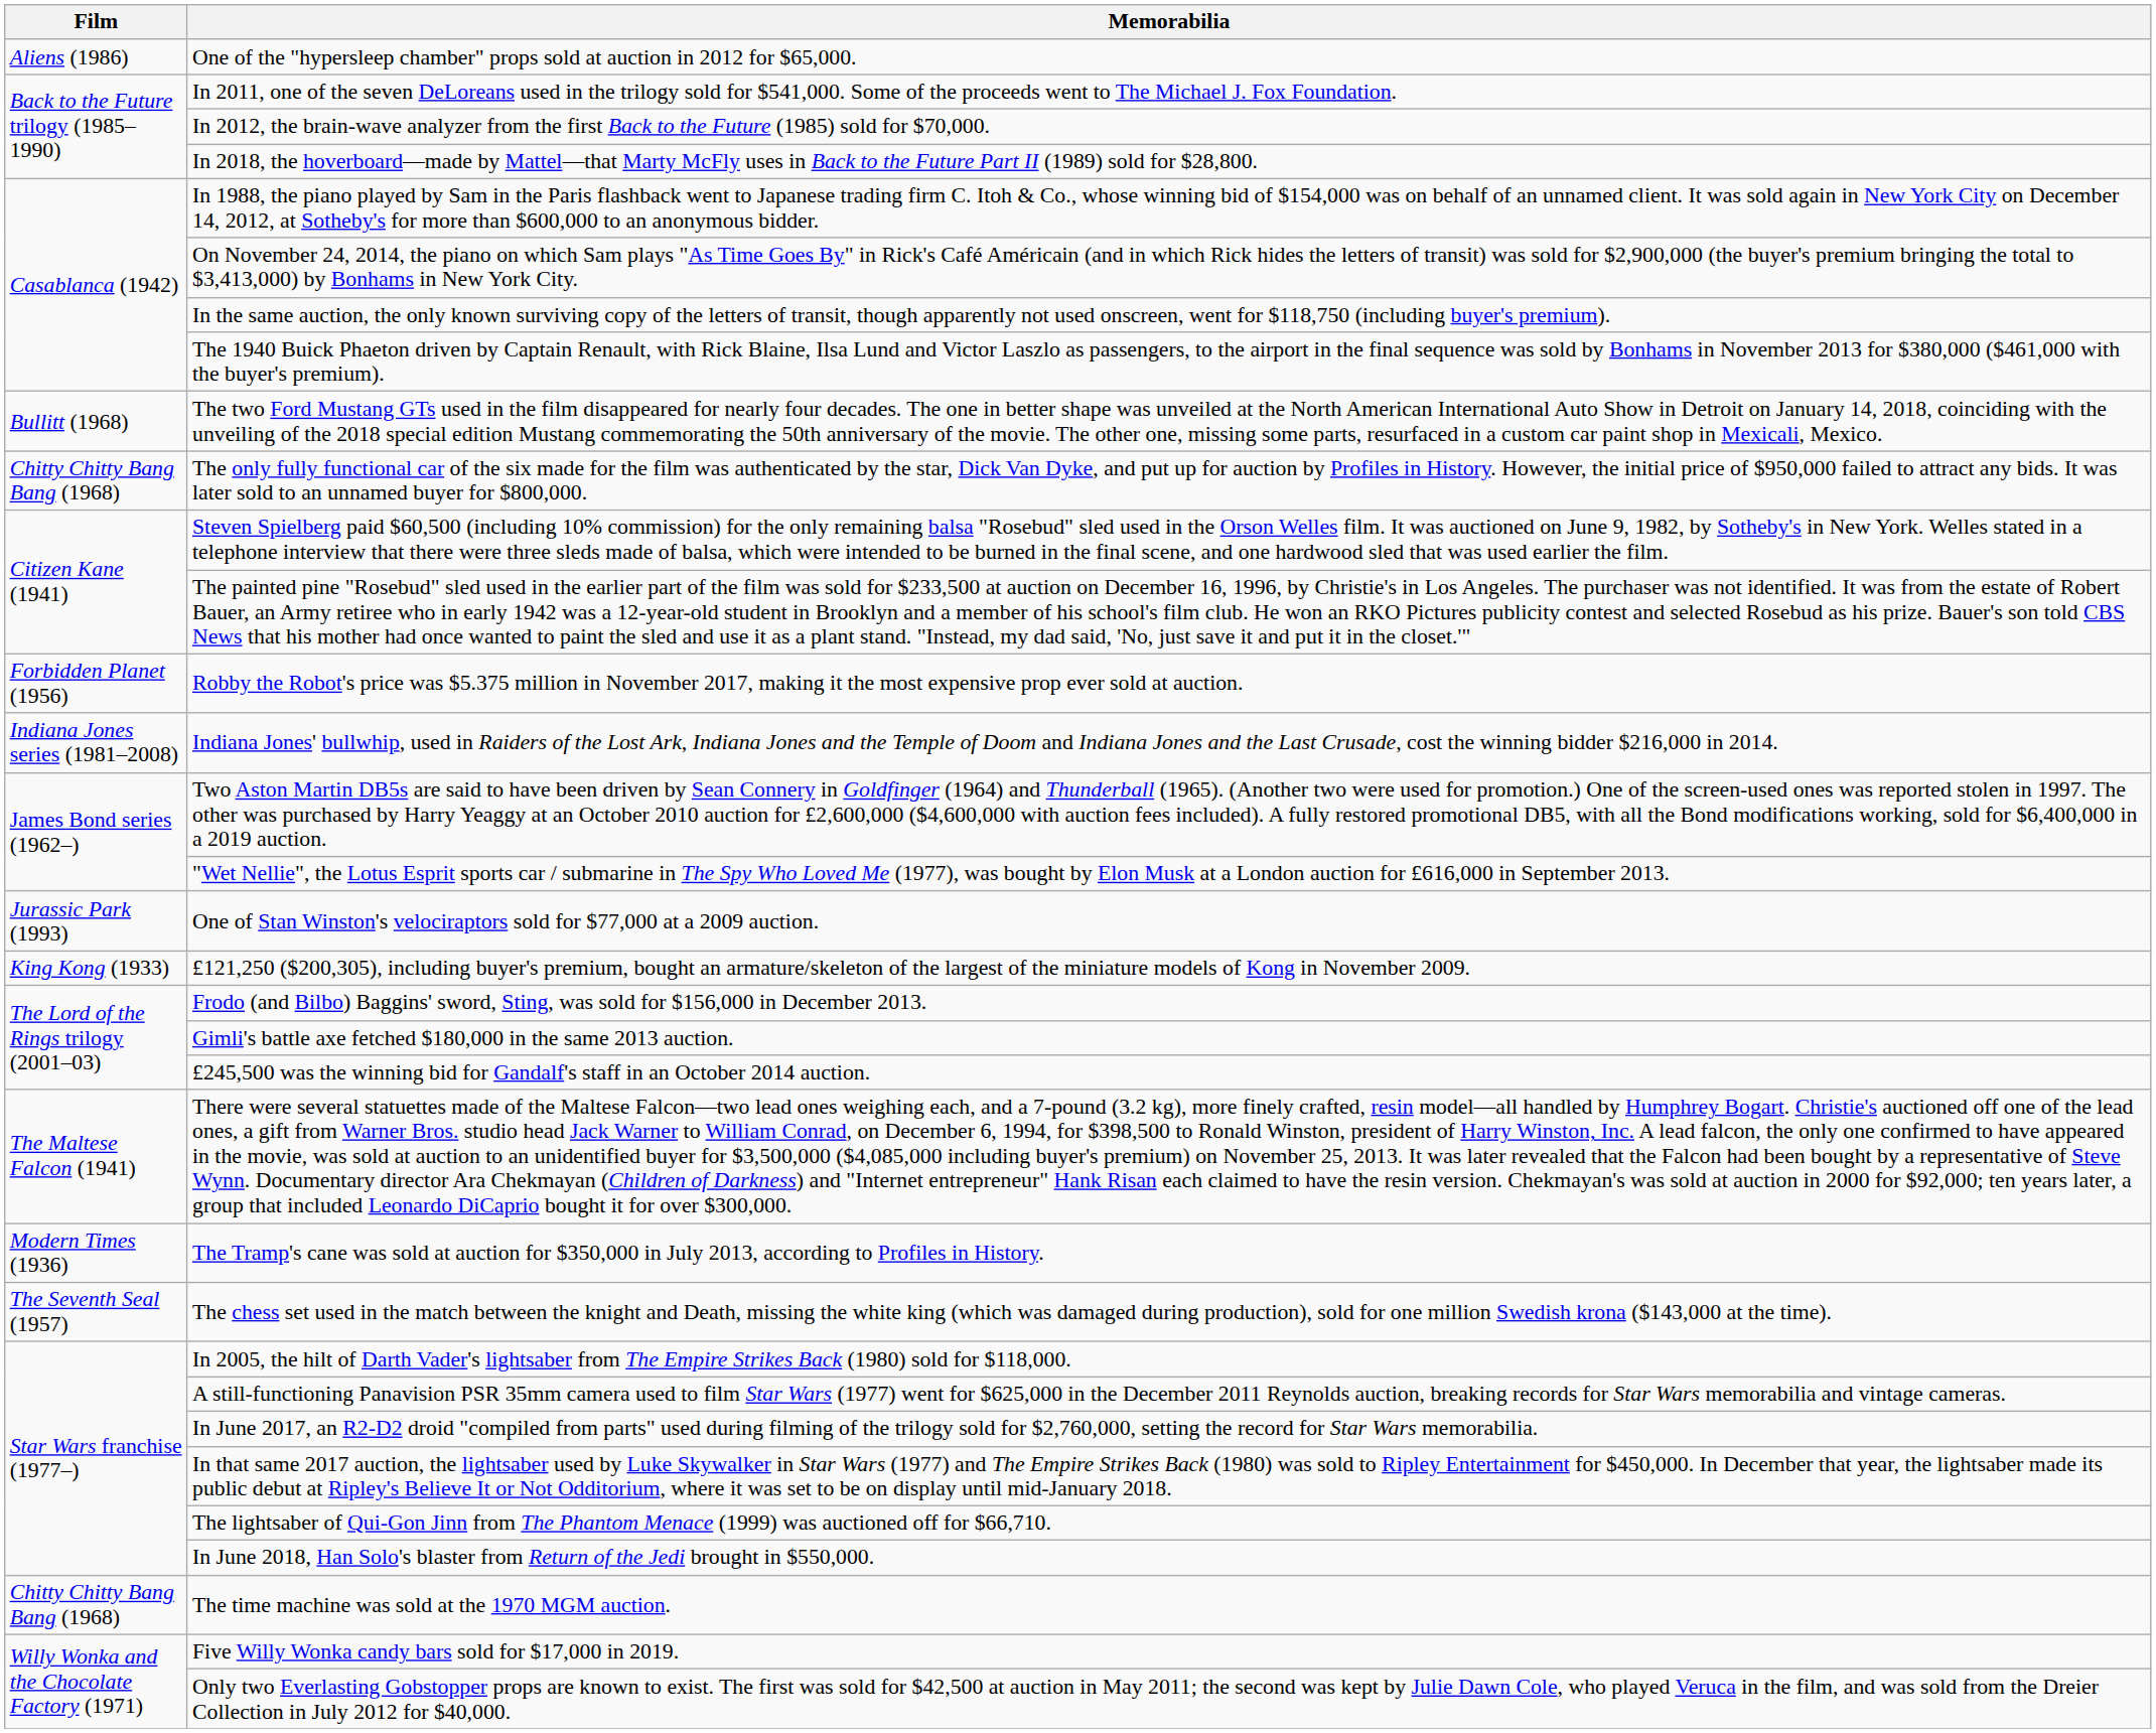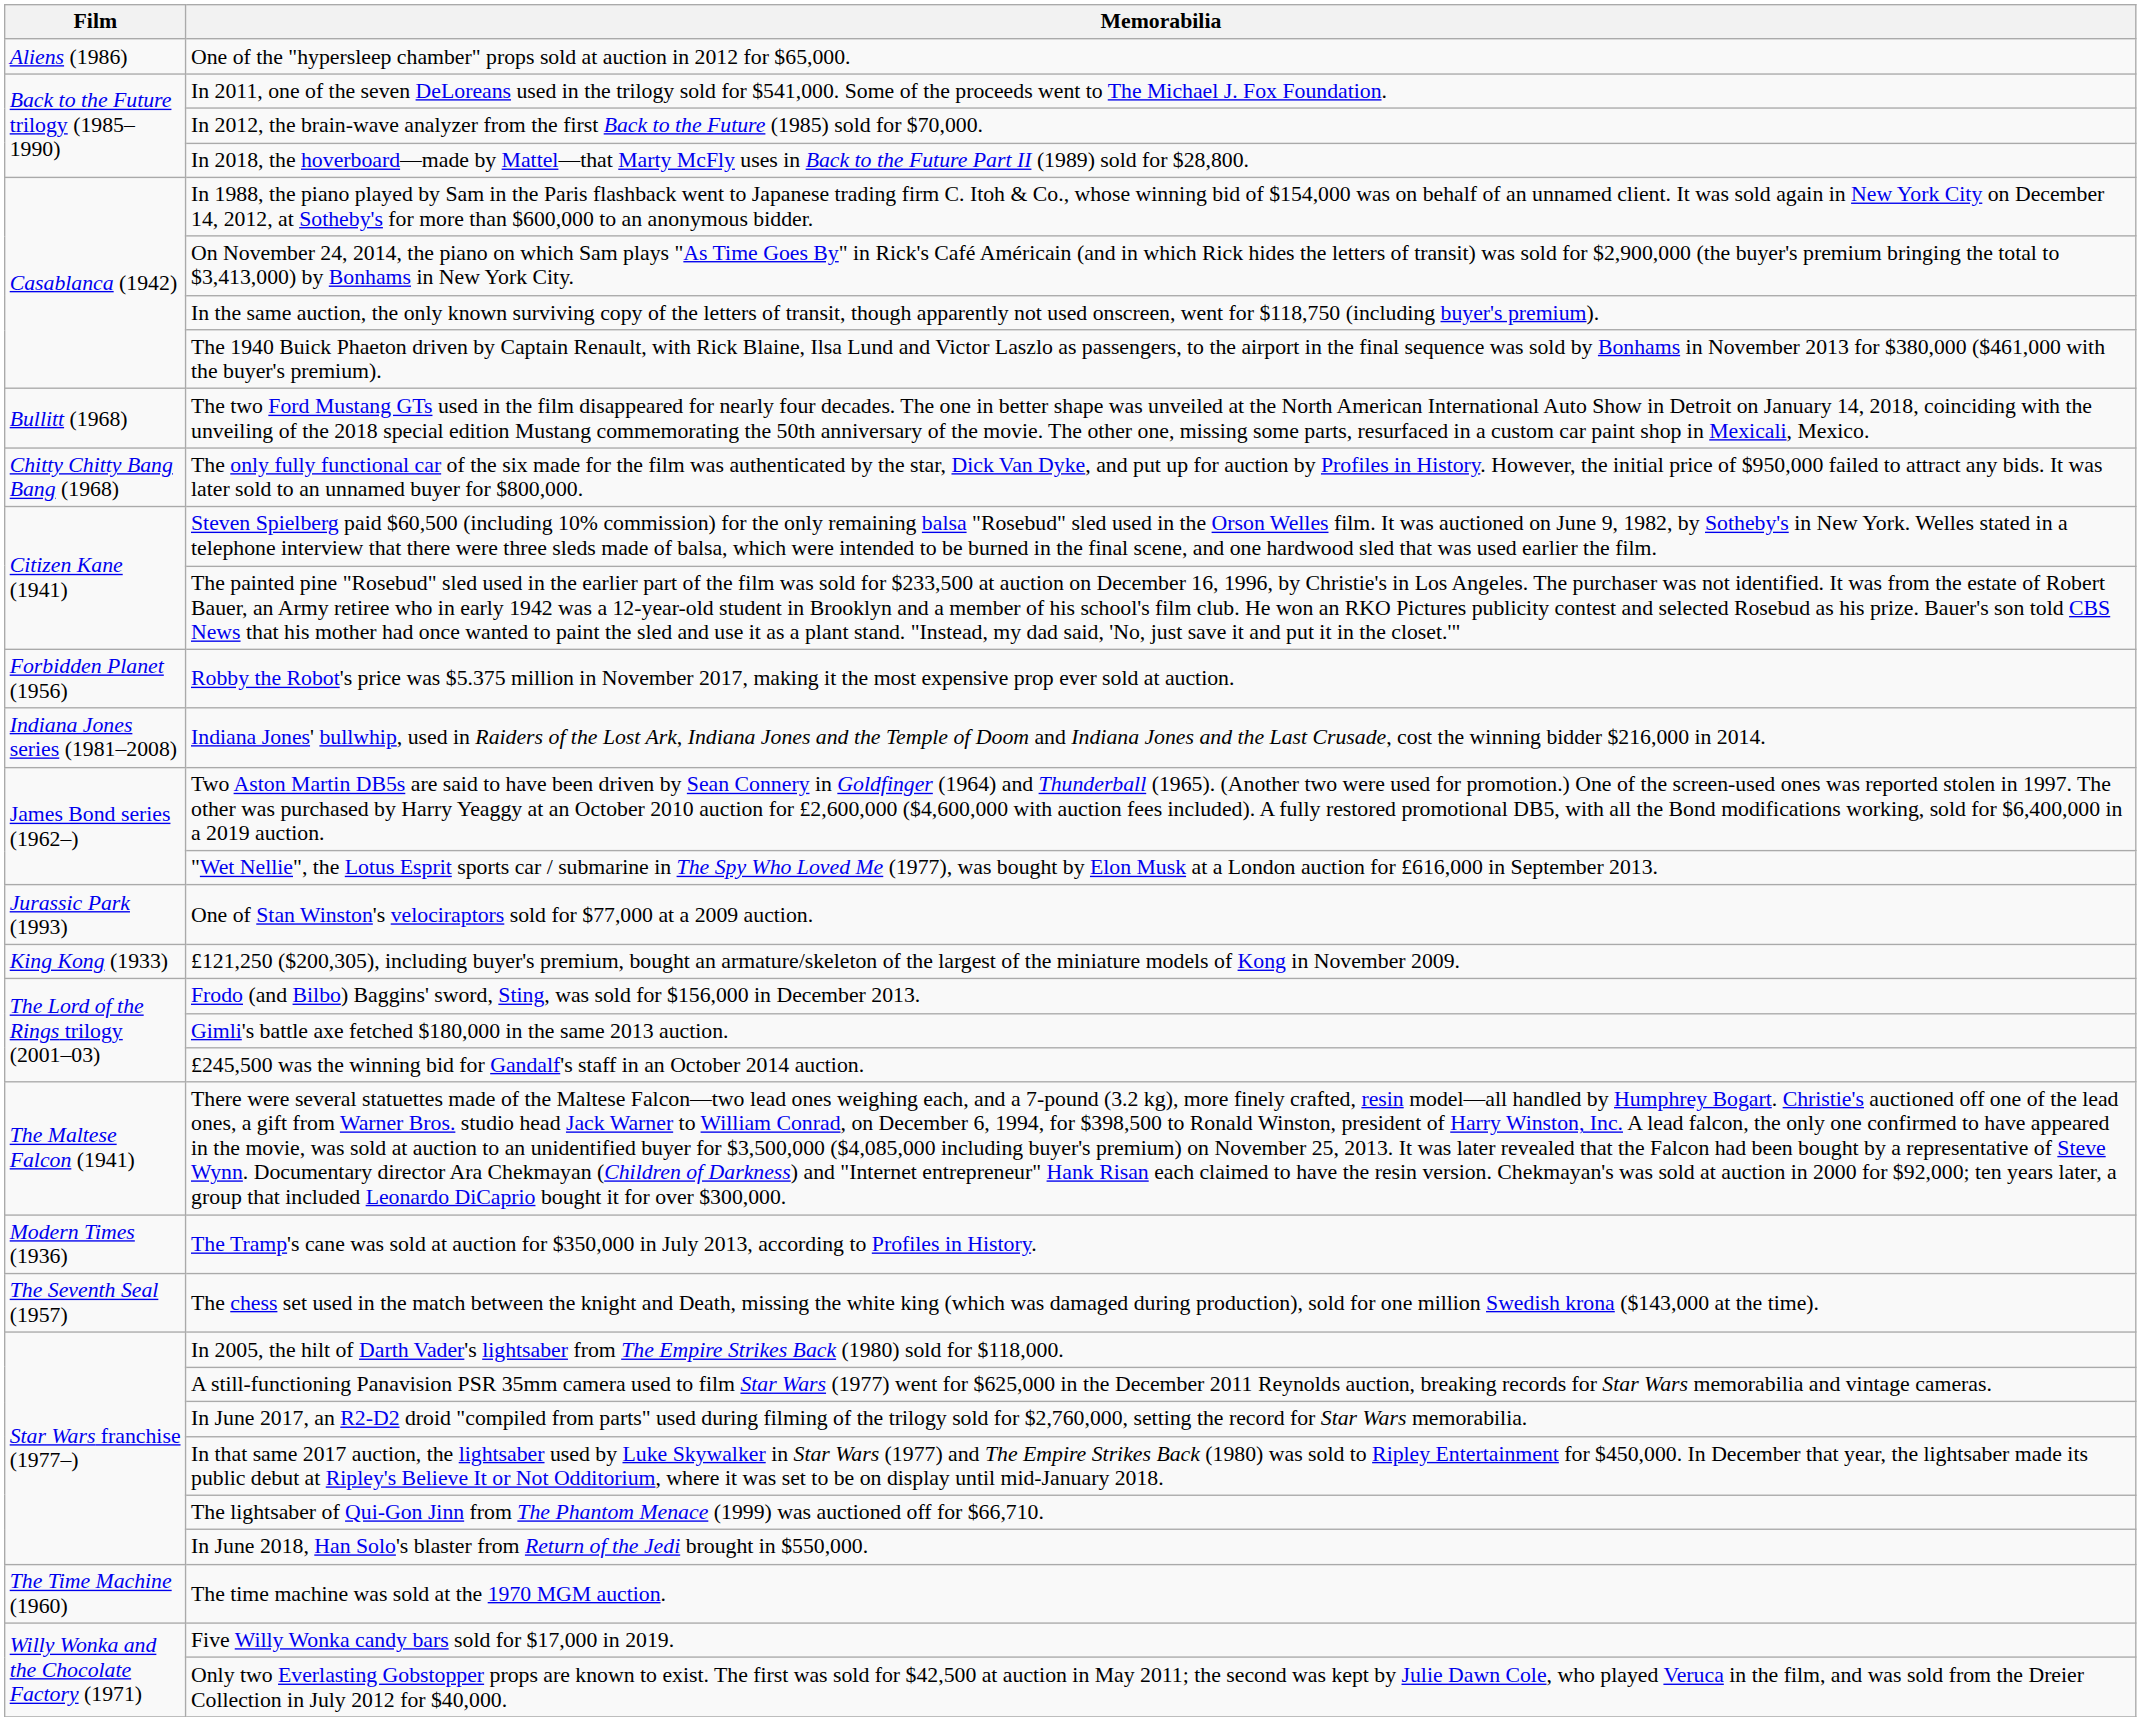 <table class="wikitable">
 <tr>
 <th>Film</th>
 <th>Memorabilia</th>
 </tr>
 <tr>
 <td><em><a href='#'>Aliens</a></em> (1986)</td>
 <td>One of the "hypersleep chamber" props sold at auction in 2012 for $65,000.</td>
 </tr>
 <tr>
 <td rowspan="3"><a href='#'><em>Back to the Future</em> trilogy</a> (1985–1990)</td>
 <td>In 2011, one of the seven <a href='#'>DeLoreans</a> used in the trilogy sold for $541,000. Some of the proceeds went to <a href='#'>The Michael J. Fox Foundation</a>.</td>
 </tr>
 <tr>
 <td>In 2012, the brain-wave analyzer from the first <em><a href='#'>Back to the Future</a></em> (1985) sold for $70,000.</td>
 </tr>
 <tr>
 <td>In 2018, the <a href='#'>hoverboard</a>—made by <a href='#'>Mattel</a>—that <a href='#'>Marty McFly</a> uses in <em><a href='#'>Back to the Future Part II</a></em> (1989) sold for $28,800.</td>
 </tr>
 <tr>
 <td rowspan="4"><em><a href='#'>Casablanca</a></em> (1942)</td>
 <td>In 1988, the piano played by Sam in the Paris flashback went to Japanese trading firm C. Itoh & Co., whose winning bid of $154,000 was on behalf of an unnamed client. It was sold again in <a href='#'>New York City</a> on December 14, 2012, at <a href='#'>Sotheby's</a> for more than $600,000 to an anonymous bidder.</td>
 </tr>
 <tr>
 <td>On November 24, 2014, the piano on which Sam plays "<a href='#'>As Time Goes By</a>" in Rick's Café Américain (and in which Rick hides the letters of transit) was sold for $2,900,000 (the buyer's premium bringing the total to $3,413,000) by <a href='#'>Bonhams</a> in New York City.</td>
 </tr>
 <tr>
 <td>In the same auction, the only known surviving copy of the letters of transit, though apparently not used onscreen, went for $118,750 (including <a href='#'>buyer's premium</a>).</td>
 </tr>
 <tr>
 <td>The 1940 Buick Phaeton driven by Captain Renault, with Rick Blaine, Ilsa Lund and Victor Laszlo as passengers, to the airport in the final sequence was sold by <a href='#'>Bonhams</a> in November 2013 for $380,000 ($461,000 with the buyer's premium).</td>
 </tr>
 <tr>
 <td><em><a href='#'>Bullitt</a></em> (1968)</td>
 <td>The two <a href='#'>Ford Mustang GTs</a> used in the film disappeared for nearly four decades. The one in better shape was unveiled at the North American International Auto Show in Detroit on January 14, 2018, coinciding with the unveiling of the 2018 special edition Mustang commemorating the 50th anniversary of the movie. The other one, missing some parts, resurfaced in a custom car paint shop in <a href='#'>Mexicali</a>, Mexico.</td>
 </tr>
 <tr>
 <td><em><a href='#'>Chitty Chitty Bang Bang</a></em> (1968)</td>
 <td>The <a href='#'>only fully functional car</a> of the six made for the film was authenticated by the star, <a href='#'>Dick Van Dyke</a>, and put up for auction by <a href='#'>Profiles in History</a>. However, the initial price of $950,000 failed to attract any bids. It was later sold to an unnamed buyer for $800,000.</td>
 </tr>
 <tr>
 <td rowspan="2"><em><a href='#'>Citizen Kane</a></em> (1941)</td>
 <td><a href='#'>Steven Spielberg</a> paid $60,500 (including 10% commission) for the only remaining <a href='#'>balsa</a> "Rosebud" sled used in the <a href='#'>Orson Welles</a> film. It was auctioned on June 9, 1982, by <a href='#'>Sotheby's</a> in New York. Welles stated in a telephone interview that there were three sleds made of balsa, which were intended to be burned in the final scene, and one hardwood sled that was used earlier the film.</td>
 </tr>
 <tr>
 <td>The painted pine "Rosebud" sled used in the earlier part of the film was sold for $233,500 at auction on December 16, 1996, by Christie's in Los Angeles. The purchaser was not identified. It was from the estate of Robert Bauer, an Army retiree who in early 1942 was a 12-year-old student in Brooklyn and a member of his school's film club. He won an RKO Pictures publicity contest and selected Rosebud as his prize. Bauer's son told <a href='#'>CBS News</a> that his mother had once wanted to paint the sled and use it as a plant stand. "Instead, my dad said, 'No, just save it and put it in the closet.'"</td>
 </tr>
 <tr>
 <td><em><a href='#'>Forbidden Planet</a></em> (1956)</td>
 <td><a href='#'>Robby the Robot</a>'s price was $5.375 million in November 2017, making it the most expensive prop ever sold at auction.</td>
 </tr>
 <tr>
 <td><a href='#'><em>Indiana Jones</em> series</a> (1981–2008)</td>
 <td><a href='#'>Indiana Jones</a>' <a href='#'>bullwhip</a>, used in <em>Raiders of the Lost Ark</em>, <em>Indiana Jones and the Temple of Doom</em> and <em>Indiana Jones and the Last Crusade</em>, cost the winning bidder $216,000 in 2014.</td>
 </tr>
 <tr>
 <td rowspan="2"><a href='#'>James Bond series</a> (1962–)</td>
 <td>Two <a href='#'>Aston Martin DB5s</a> are said to have been driven by <a href='#'>Sean Connery</a> in <em><a href='#'>Goldfinger</a></em> (1964) and <em><a href='#'>Thunderball</a></em> (1965). (Another two were used for promotion.) One of the screen-used ones was reported stolen in 1997. The other was purchased by Harry Yeaggy at an October 2010 auction for £2,600,000 ($4,600,000 with auction fees included). A fully restored promotional DB5, with all the Bond modifications working, sold for $6,400,000 in a 2019 auction.</td>
 </tr>
 <tr>
 <td>"<a href='#'>Wet Nellie</a>", the <a href='#'>Lotus Esprit</a> sports car / submarine in <em><a href='#'>The Spy Who Loved Me</a></em> (1977), was bought by <a href='#'>Elon Musk</a> at a London auction for £616,000 in September 2013.</td>
 </tr>
 <tr>
 <td><em><a href='#'>Jurassic Park</a></em> (1993)</td>
 <td>One of <a href='#'>Stan Winston</a>'s <a href='#'>velociraptors</a> sold for $77,000 at a 2009 auction.</td>
 </tr>
 <tr>
 <td><em><a href='#'>King Kong</a></em> (1933)</td>
 <td>£121,250 ($200,305), including buyer's premium, bought an armature/skeleton of the largest of the miniature models of <a href='#'>Kong</a> in November 2009.</td>
 </tr>
 <tr>
 <td rowspan="3"><a href='#'><em>The Lord of the Rings</em> trilogy</a> (2001–03)</td>
 <td><a href='#'>Frodo</a> (and <a href='#'>Bilbo</a>) Baggins' sword, <a href='#'>Sting</a>, was sold for $156,000 in December 2013.</td>
 </tr>
 <tr>
 <td><a href='#'>Gimli</a>'s battle axe fetched $180,000 in the same 2013 auction.</td>
 </tr>
 <tr>
 <td>£245,500 was the winning bid for <a href='#'>Gandalf</a>'s staff in an October 2014 auction.</td>
 </tr>
 <tr>
 <td><em><a href='#'>The Maltese Falcon</a></em> (1941)</td>
 <td>There were several statuettes made of the Maltese Falcon—two lead ones weighing  each, and a 7-pound (3.2 kg), more finely crafted, <a href='#'>resin</a> model—all handled by <a href='#'>Humphrey Bogart</a>. <a href='#'>Christie's</a> auctioned off one of the lead ones, a gift from <a href='#'>Warner Bros.</a> studio head <a href='#'>Jack Warner</a> to <a href='#'>William Conrad</a>, on December 6, 1994, for $398,500 to Ronald Winston, president of <a href='#'>Harry Winston, Inc.</a> A lead falcon, the only one confirmed to have appeared in the movie, was sold at auction to an unidentified buyer for $3,500,000 ($4,085,000 including buyer's premium) on November 25, 2013. It was later revealed that the Falcon had been bought by a representative of <a href='#'>Steve Wynn</a>. Documentary director Ara Chekmayan (<em><a href='#'>Children of Darkness</a></em>) and "Internet entrepreneur" <a href='#'>Hank Risan</a> each claimed to have the resin version. Chekmayan's was sold at auction in 2000 for $92,000; ten years later, a group that included <a href='#'>Leonardo DiCaprio</a> bought it for over $300,000.</td>
 </tr>
 <tr>
 <td><em><a href='#'>Modern Times</a></em> (1936)</td>
 <td><a href='#'>The Tramp</a>'s cane was sold at auction for $350,000 in July 2013, according to <a href='#'>Profiles in History</a>.</td>
 </tr>
 <tr>
 <td><em><a href='#'>The Seventh Seal</a></em> (1957)</td>
 <td>The <a href='#'>chess</a> set used in the match between the knight and Death, missing the white king (which was damaged during production), sold for one million <a href='#'>Swedish krona</a> ($143,000 at the time).</td>
 </tr>
 <tr>
 <td rowspan="6"><a href='#'><em>Star Wars</em> franchise</a> (1977–)</td>
 <td>In 2005, the hilt of <a href='#'>Darth Vader</a>'s <a href='#'>lightsaber</a> from <em><a href='#'>The Empire Strikes Back</a></em> (1980) sold for $118,000.</td>
 </tr>
 <tr>
 <td>A still-functioning Panavision PSR 35mm camera used to film <em><a href='#'>Star Wars</a></em> (1977) went for $625,000 in the December 2011 Reynolds auction, breaking records for <em>Star Wars</em> memorabilia and vintage cameras.</td>
 </tr>
 <tr>
 <td>In June 2017, an <a href='#'>R2-D2</a> droid "compiled from parts" used during filming of the trilogy sold for $2,760,000, setting the record for <em>Star Wars</em> memorabilia.</td>
 </tr>
 <tr>
 <td>In that same 2017 auction, the <a href='#'>lightsaber</a> used by <a href='#'>Luke Skywalker</a> in <em>Star Wars</em> (1977) and <em>The Empire Strikes Back</em> (1980) was sold to <a href='#'>Ripley Entertainment</a> for $450,000. In December that year, the lightsaber made its public debut at <a href='#'>Ripley's Believe It or Not Odditorium</a>, where it was set to be on display until mid-January 2018.</td>
 </tr>
 <tr>
 <td>The lightsaber of <a href='#'>Qui-Gon Jinn</a> from <em><a href='#'>The Phantom Menace</a></em> (1999) was auctioned off for $66,710.</td>
 </tr>
 <tr>
 <td>In June 2018, <a href='#'>Han Solo</a>'s blaster from <em><a href='#'>Return of the Jedi</a></em> brought in $550,000.</td>
 </tr>
 <tr>
-<td><em><a href='#'>Chitty Chitty Bang Bang</a></em> (1968)</td>
+<td><em><a href='#'>The Time Machine</a></em> (1960)</td>
 <td>The time machine was sold at the <a href='#'>1970 MGM auction</a>.</td>
 </tr>
 <tr>
 <td rowspan="2"><em><a href='#'>Willy Wonka and the Chocolate Factory</a></em> (1971)</td>
 <td>Five <a href='#'>Willy Wonka candy bars</a> sold for $17,000 in 2019.</td>
 </tr>
 <tr>
 <td>Only two <a href='#'>Everlasting Gobstopper</a> props are known to exist. The first was sold for $42,500 at auction in May 2011; the second was kept by <a href='#'>Julie Dawn Cole</a>, who played <a href='#'>Veruca</a> in the film, and was sold from the Dreier Collection in July 2012 for $40,000.</td>
 </tr>
 </table>
